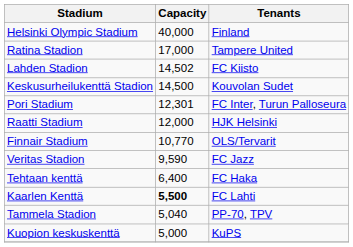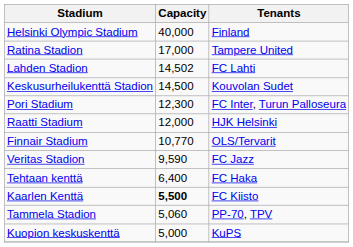 <table class="wikitable sortable">
 <tr>
 <th>Stadium</th>
 <th>Capacity</th>
 <th>Tenants</th>
 </tr>
 <tr>
 <td><a href='#'>Helsinki Olympic Stadium</a></td>
 <td>40,000</td>
 <td><a href='#'>Finland</a></td>
 </tr>
 <tr>
 <td><a href='#'>Ratina Stadion</a></td>
 <td>17,000</td>
 <td><a href='#'>Tampere United</a></td>
 </tr>
 <tr>
 <td><a href='#'>Lahden Stadion</a></td>
 <td>14,502</td>
-<td><a href='#'>FC Kiisto</a></td>
+<td><a href='#'>FC Lahti</a></td>
 </tr>
 <tr>
 <td><a href='#'>Keskusurheilukenttä Stadion</a></td>
 <td>14,500</td>
 <td><a href='#'>Kouvolan Sudet</a></td>
 </tr>
 <tr>
 <td><a href='#'>Pori Stadium</a></td>
-<td>12,301</td>
+<td>12,300</td>
 <td><a href='#'>FC Inter</a>, <a href='#'>Turun Palloseura</a></td>
 </tr>
 <tr>
 <td><a href='#'>Raatti Stadium</a></td>
 <td>12,000</td>
 <td><a href='#'>HJK Helsinki</a></td>
 </tr>
 <tr>
 <td><a href='#'>Finnair Stadium</a></td>
 <td>10,770</td>
 <td><a href='#'>OLS/Tervarit</a></td>
 </tr>
 <tr>
 <td><a href='#'>Veritas Stadion</a></td>
 <td>9,590</td>
 <td><a href='#'>FC Jazz</a></td>
 </tr>
 <tr>
 <td><a href='#'>Tehtaan kenttä</a></td>
 <td>6,400</td>
 <td><a href='#'>FC Haka</a></td>
 </tr>
 <tr>
 <td><a href='#'>Kaarlen Kenttä</a></td>
 <td><strong>5,500</strong></td>
-<td><a href='#'>FC Lahti</a></td>
+<td><a href='#'>FC Kiisto</a></td>
 </tr>
 <tr>
 <td><a href='#'>Tammela Stadion</a></td>
-<td>5,040</td>
+<td>5,060</td>
 <td><a href='#'>PP-70</a>, <a href='#'>TPV</a></td>
 </tr>
 <tr>
 <td><a href='#'>Kuopion keskuskenttä</a></td>
 <td>5,000</td>
 <td><a href='#'>KuPS</a></td>
 </tr>
 <tr>
 </tr>
 </table>
